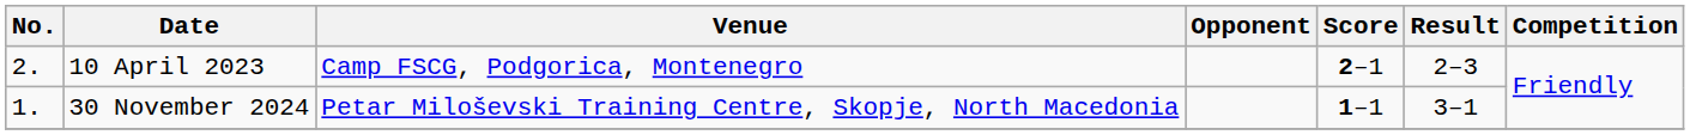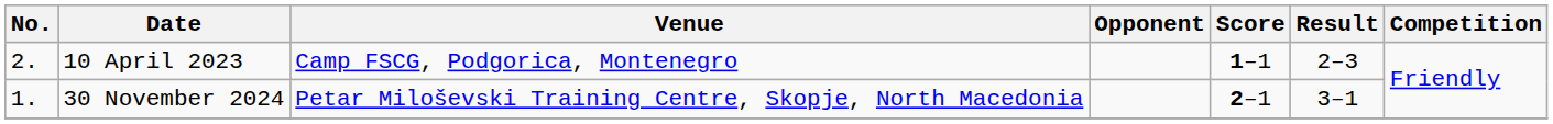 <table class="wikitable">
 <tr>
 <th>No.</th>
 <th>Date</th>
 <th>Venue</th>
 <th>Opponent</th>
 <th>Score</th>
 <th>Result</th>
 <th>Competition</th>
 </tr>
 <tr>
 <td>2.</td>
 <td>10 April 2023</td>
 <td><a href='#'>Camp FSCG</a>, <a href='#'>Podgorica</a>, <a href='#'>Montenegro</a></td>
 <td></td>
-<td align=center><strong>2</strong>–1</td>
+<td align=center><strong>1</strong>–1</td>
 <td align=center>2–3</td>
 <td rowspan=2><a href='#'>Friendly</a></td>
 </tr>
 <tr>
 <td>1.</td>
 <td>30 November 2024</td>
 <td><a href='#'>Petar Miloševski Training Centre</a>, <a href='#'>Skopje</a>, <a href='#'>North Macedonia</a></td>
 <td></td>
-<td align=center><strong>1</strong>–1</td>
+<td align=center><strong>2</strong>–1</td>
 <td align=center>3–1</td>
 </tr>
 <tr>
 </tr>
 </table>
